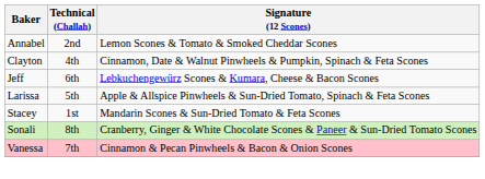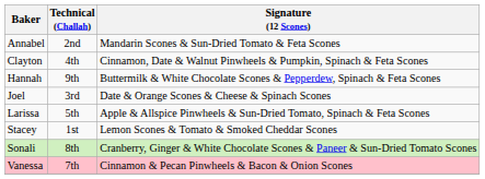 <table class="wikitable" style="text-align:center;">
 <tr>
 <th>Baker</th>
 <th>Technical<br><small>(<a href='#'>Challah</a>)</small></th>
 <th>Signature<br><small>(12 <a href='#'>Scones</a>)</small></th>
 </tr>
 <tr>
 <td align="left">Annabel</td>
 <td>2nd</td>
-<td align="left">Lemon Scones & Tomato & Smoked Cheddar Scones</td>
+<td align="left">Mandarin Scones & Sun-Dried Tomato & Feta Scones</td>
 </tr>
 <tr>
 <td align="left">Clayton</td>
 <td>4th</td>
 <td align="left">Cinnamon, Date & Walnut Pinwheels & Pumpkin, Spinach & Feta Scones</td>
 </tr>
 <tr>
-<td align="left">Jeff</td>
-<td>6th</td>
-<td align="left"><a href='#'>Lebkuchengewürz</a> Scones & <a href='#'>Kumara</a>, Cheese & Bacon Scones</td>
+<td align="left">Hannah</td>
+<td>9th</td>
+<td align="left">Buttermilk & White Chocolate Scones & <a href='#'>Pepperdew</a>, Spinach & Feta Scones</td>
+</tr>
+<tr>
+<td align="left">Joel</td>
+<td>3rd</td>
+<td align="left">Date & Orange Scones & Cheese & Spinach Scones</td>
 </tr>
 <tr>
 <td align="left">Larissa</td>
 <td>5th</td>
 <td align="left">Apple & Allspice Pinwheels & Sun-Dried Tomato, Spinach & Feta Scones</td>
 </tr>
 <tr>
 <td align="left">Stacey</td>
 <td>1st</td>
-<td align="left">Mandarin Scones & Sun-Dried Tomato & Feta Scones</td>
+<td align="left">Lemon Scones & Tomato & Smoked Cheddar Scones</td>
 </tr>
 <tr style="background:#d0f0c0;">
 <td align="left">Sonali</td>
 <td>8th</td>
 <td align="left">Cranberry, Ginger & White Chocolate Scones & <a href='#'>Paneer</a> & Sun-Dried Tomato Scones</td>
 </tr>
 <tr style="background:pink;">
 <td align="left">Vanessa</td>
 <td>7th</td>
 <td align="left">Cinnamon & Pecan Pinwheels & Bacon & Onion Scones</td>
 </tr>
 <tr>
 </tr>
 </table>
